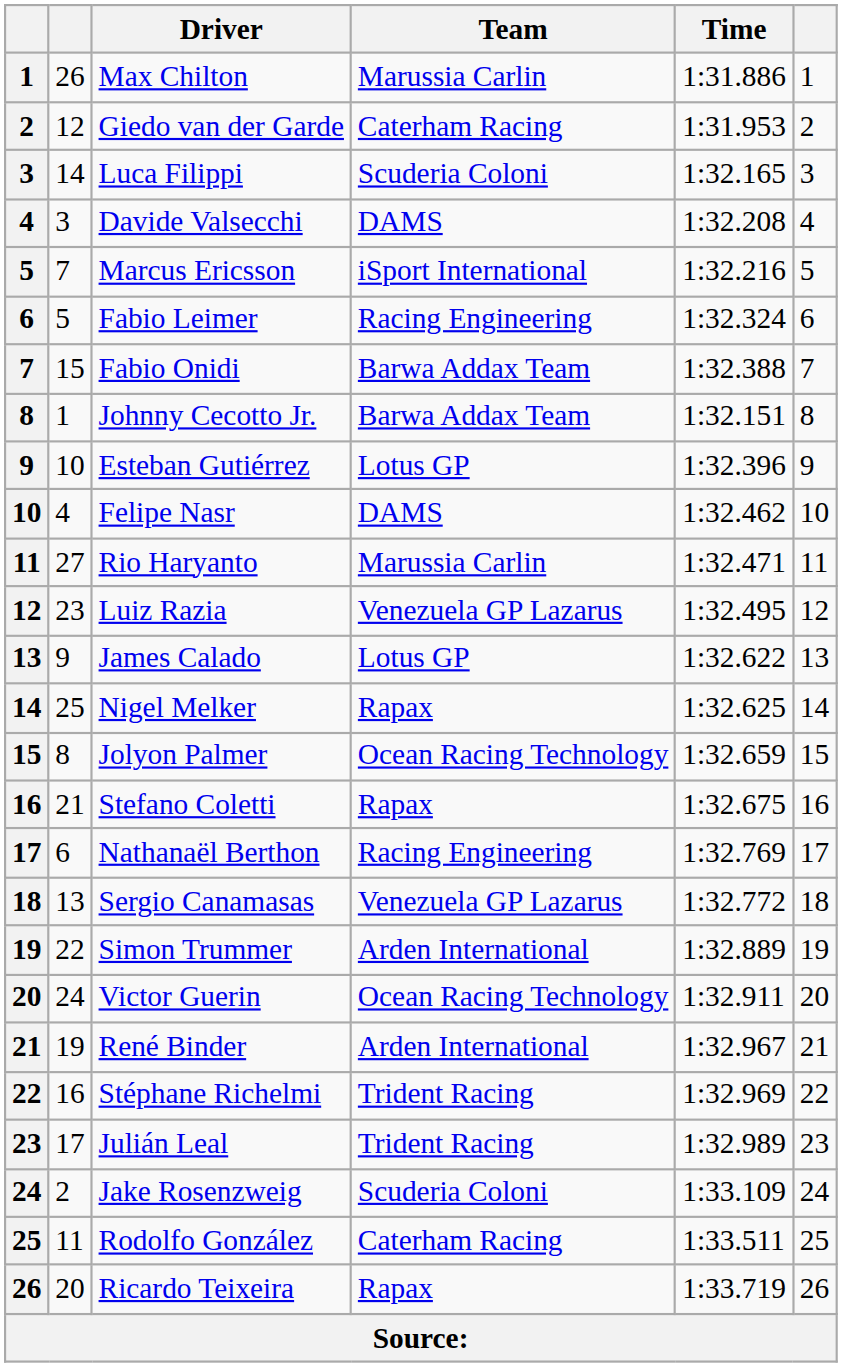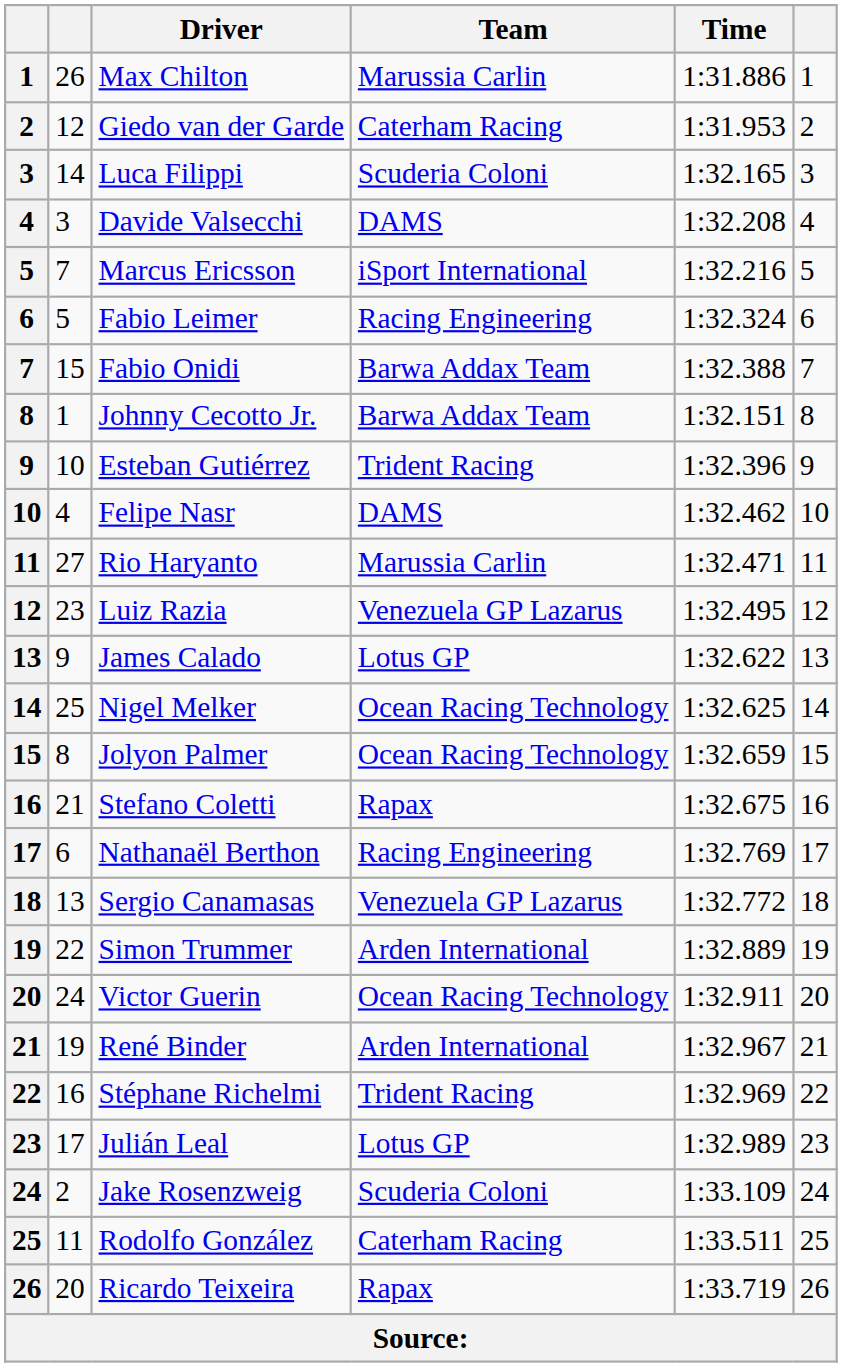 <table class="wikitable" style="font-size:85%">
 <tr>
 <th></th>
 <th></th>
 <th>Driver</th>
 <th>Team</th>
 <th>Time</th>
 <th></th>
 </tr>
 <tr>
 <th>1</th>
 <td>26</td>
 <td> <a href='#'>Max Chilton</a></td>
 <td><a href='#'>Marussia Carlin</a></td>
 <td>1:31.886</td>
 <td>1</td>
 </tr>
 <tr>
 <th>2</th>
 <td>12</td>
 <td> <a href='#'>Giedo van der Garde</a></td>
 <td><a href='#'>Caterham Racing</a></td>
 <td>1:31.953</td>
 <td>2</td>
 </tr>
 <tr>
 <th>3</th>
 <td>14</td>
 <td> <a href='#'>Luca Filippi</a></td>
 <td><a href='#'>Scuderia Coloni</a></td>
 <td>1:32.165</td>
 <td>3</td>
 </tr>
 <tr>
 <th>4</th>
 <td>3</td>
 <td> <a href='#'>Davide Valsecchi</a></td>
 <td><a href='#'>DAMS</a></td>
 <td>1:32.208</td>
 <td>4</td>
 </tr>
 <tr>
 <th>5</th>
 <td>7</td>
 <td> <a href='#'>Marcus Ericsson</a></td>
 <td><a href='#'>iSport International</a></td>
 <td>1:32.216</td>
 <td>5</td>
 </tr>
 <tr>
 <th>6</th>
 <td>5</td>
 <td> <a href='#'>Fabio Leimer</a></td>
 <td><a href='#'>Racing Engineering</a></td>
 <td>1:32.324</td>
 <td>6</td>
 </tr>
 <tr>
 <th>7</th>
 <td>15</td>
 <td> <a href='#'>Fabio Onidi</a></td>
 <td><a href='#'>Barwa Addax Team</a></td>
 <td>1:32.388</td>
 <td>7</td>
 </tr>
 <tr>
 <th>8</th>
 <td>1</td>
 <td> <a href='#'>Johnny Cecotto Jr.</a></td>
 <td><a href='#'>Barwa Addax Team</a></td>
 <td>1:32.151</td>
 <td>8</td>
 </tr>
 <tr>
 <th>9</th>
 <td>10</td>
 <td> <a href='#'>Esteban Gutiérrez</a></td>
-<td><a href='#'>Lotus GP</a></td>
+<td><a href='#'>Trident Racing</a></td>
 <td>1:32.396</td>
 <td>9</td>
 </tr>
 <tr>
 <th>10</th>
 <td>4</td>
 <td> <a href='#'>Felipe Nasr</a></td>
 <td><a href='#'>DAMS</a></td>
 <td>1:32.462</td>
 <td>10</td>
 </tr>
 <tr>
 <th>11</th>
 <td>27</td>
 <td> <a href='#'>Rio Haryanto</a></td>
 <td><a href='#'>Marussia Carlin</a></td>
 <td>1:32.471</td>
 <td>11</td>
 </tr>
 <tr>
 <th>12</th>
 <td>23</td>
 <td> <a href='#'>Luiz Razia</a></td>
 <td><a href='#'>Venezuela GP Lazarus</a></td>
 <td>1:32.495</td>
 <td>12</td>
 </tr>
 <tr>
 <th>13</th>
 <td>9</td>
 <td> <a href='#'>James Calado</a></td>
 <td><a href='#'>Lotus GP</a></td>
 <td>1:32.622</td>
 <td>13</td>
 </tr>
 <tr>
 <th>14</th>
 <td>25</td>
 <td> <a href='#'>Nigel Melker</a></td>
-<td><a href='#'>Rapax</a></td>
+<td><a href='#'>Ocean Racing Technology</a></td>
 <td>1:32.625</td>
 <td>14</td>
 </tr>
 <tr>
 <th>15</th>
 <td>8</td>
 <td> <a href='#'>Jolyon Palmer</a></td>
 <td><a href='#'>Ocean Racing Technology</a></td>
 <td>1:32.659</td>
 <td>15</td>
 </tr>
 <tr>
 <th>16</th>
 <td>21</td>
 <td> <a href='#'>Stefano Coletti</a></td>
 <td><a href='#'>Rapax</a></td>
 <td>1:32.675</td>
 <td>16</td>
 </tr>
 <tr>
 <th>17</th>
 <td>6</td>
 <td> <a href='#'>Nathanaël Berthon</a></td>
 <td><a href='#'>Racing Engineering</a></td>
 <td>1:32.769</td>
 <td>17</td>
 </tr>
 <tr>
 <th>18</th>
 <td>13</td>
 <td> <a href='#'>Sergio Canamasas</a></td>
 <td><a href='#'>Venezuela GP Lazarus</a></td>
 <td>1:32.772</td>
 <td>18</td>
 </tr>
 <tr>
 <th>19</th>
 <td>22</td>
 <td> <a href='#'>Simon Trummer</a></td>
 <td><a href='#'>Arden International</a></td>
 <td>1:32.889</td>
 <td>19</td>
 </tr>
 <tr>
 <th>20</th>
 <td>24</td>
 <td> <a href='#'>Victor Guerin</a></td>
 <td><a href='#'>Ocean Racing Technology</a></td>
 <td>1:32.911</td>
 <td>20</td>
 </tr>
 <tr>
 <th>21</th>
 <td>19</td>
 <td> <a href='#'>René Binder</a></td>
 <td><a href='#'>Arden International</a></td>
 <td>1:32.967</td>
 <td>21</td>
 </tr>
 <tr>
 <th>22</th>
 <td>16</td>
 <td> <a href='#'>Stéphane Richelmi</a></td>
 <td><a href='#'>Trident Racing</a></td>
 <td>1:32.969</td>
 <td>22</td>
 </tr>
 <tr>
 <th>23</th>
 <td>17</td>
 <td> <a href='#'>Julián Leal</a></td>
-<td><a href='#'>Trident Racing</a></td>
+<td><a href='#'>Lotus GP</a></td>
 <td>1:32.989</td>
 <td>23</td>
 </tr>
 <tr>
 <th>24</th>
 <td>2</td>
 <td> <a href='#'>Jake Rosenzweig</a></td>
 <td><a href='#'>Scuderia Coloni</a></td>
 <td>1:33.109</td>
 <td>24</td>
 </tr>
 <tr>
 <th>25</th>
 <td>11</td>
 <td> <a href='#'>Rodolfo González</a></td>
 <td><a href='#'>Caterham Racing</a></td>
 <td>1:33.511</td>
 <td>25</td>
 </tr>
 <tr>
 <th>26</th>
 <td>20</td>
 <td> <a href='#'>Ricardo Teixeira</a></td>
 <td><a href='#'>Rapax</a></td>
 <td>1:33.719</td>
 <td>26</td>
 </tr>
 <tr>
 <th colspan="6" align="center">Source:</th>
 </tr>
 </table>
